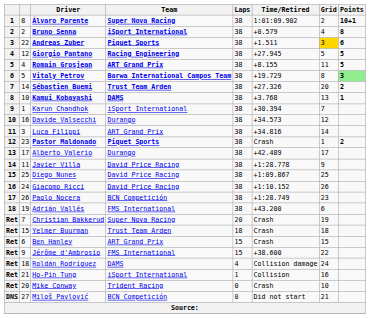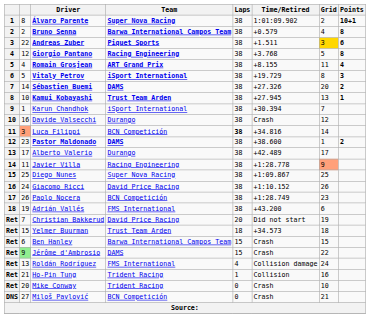 <table class="wikitable" style="font-size:85%">
 <tr>
 <th></th>
 <th></th>
 <th>Driver</th>
 <th>Team</th>
 <th>Laps</th>
 <th>Time/Retired</th>
 <th>Grid</th>
 <th>Points</th>
 </tr>
 <tr>
 <th>1</th>
 <td>8</td>
 <td> <strong><a href='#'>Álvaro Parente</a></strong></td>
 <td><strong><a href='#'>Super Nova Racing</a></strong></td>
 <td>38</td>
 <td>1:01:09.902</td>
 <td>2</td>
 <td><strong>10+1</strong></td>
 </tr>
 <tr>
 <th>2</th>
 <td>2</td>
 <td> <strong><a href='#'>Bruno Senna</a></strong></td>
-<td><strong><a href='#'>iSport International</a></strong></td>
+<td><strong><a href='#'>Barwa International Campos Team</a></strong></td>
 <td>38</td>
 <td>+0.579</td>
 <td>4</td>
 <td><strong>8</strong></td>
 </tr>
 <tr>
 <th>3</th>
 <td>22</td>
 <td> <strong><a href='#'>Andreas Zuber</a></strong></td>
 <td><strong><a href='#'>Piquet Sports</a></strong></td>
 <td>38</td>
 <td>+1.511</td>
 <td style="background: gold;">3</td>
 <td><strong>6</strong></td>
 </tr>
 <tr>
 <th>4</th>
 <td>12</td>
 <td> <strong><a href='#'>Giorgio Pantano</a></strong></td>
 <td><strong><a href='#'>Racing Engineering</a></strong></td>
 <td>38</td>
-<td>+27.945</td>
+<td>+3.768</td>
 <td>5</td>
-<td><strong>5</strong></td>
+<td><strong>8</strong></td>
 </tr>
 <tr>
 <th>5</th>
 <td>4</td>
 <td> <strong><a href='#'>Romain Grosjean</a></strong></td>
 <td><strong><a href='#'>ART Grand Prix</a></strong></td>
 <td>38</td>
 <td>+8.155</td>
 <td>11</td>
-<td><strong>5</strong></td>
+<td><strong>4</strong></td>
 </tr>
 <tr>
 <th>6</th>
 <td>5</td>
 <td> <strong><a href='#'>Vitaly Petrov</a></strong></td>
-<td><strong><a href='#'>Barwa International Campos Team</a></strong></td>
+<td><strong><a href='#'>iSport International</a></strong></td>
 <td>38</td>
 <td>+19.729</td>
 <td>8</td>
-<td style="background: lightgreen;"><strong>3</strong></td>
+<td><strong>3</strong></td>
 </tr>
 <tr>
 <th>7</th>
 <td>14</td>
 <td> <strong><a href='#'>Sébastien Buemi</a></strong></td>
-<td><strong><a href='#'>Trust Team Arden</a></strong></td>
+<td><strong><a href='#'>DAMS</a></strong></td>
 <td>38</td>
 <td>+27.326</td>
 <td>20</td>
 <td><strong>2</strong></td>
 </tr>
 <tr>
 <th>8</th>
 <td>10</td>
 <td> <strong><a href='#'>Kamui Kobayashi</a></strong></td>
-<td><strong><a href='#'>DAMS</a></strong></td>
+<td><strong><a href='#'>Trust Team Arden</a></strong></td>
 <td>38</td>
-<td>+3.768</td>
+<td>+27.945</td>
 <td>13</td>
 <td><strong>1</strong></td>
 </tr>
 <tr>
 <th>9</th>
 <td>1</td>
 <td> <a href='#'>Karun Chandhok</a></td>
 <td><a href='#'>iSport International</a></td>
 <td>38</td>
 <td>+30.394</td>
 <td>7</td>
 <td></td>
 </tr>
 <tr>
 <th>10</th>
 <td>16</td>
 <td> <a href='#'>Davide Valsecchi</a></td>
 <td><a href='#'>Durango</a></td>
 <td>38</td>
-<td>+34.573</td>
+<td>Crash</td>
 <td>12</td>
 <td></td>
 </tr>
 <tr>
 <th>11</th>
-<td>3</td>
+<td style="background: lightsalmon;">3</td>
 <td> <a href='#'>Luca Filippi</a></td>
-<td><a href='#'>ART Grand Prix</a></td>
-<td>38</td>
+<td><a href='#'>BCN Competición</a></td>
+<td><strong>38</strong></td>
 <td>+34.816</td>
 <td>14</td>
 <td></td>
 </tr>
 <tr>
 <th>12</th>
 <td>23</td>
 <td> <strong><a href='#'>Pastor Maldonado</a></strong></td>
-<td><strong><a href='#'>Piquet Sports</a></strong></td>
+<td><strong><a href='#'>DAMS</a></strong></td>
 <td>38</td>
-<td>Crash</td>
+<td>+38.600</td>
 <td>1</td>
 <td><strong>2</strong></td>
 </tr>
 <tr>
 <th>13</th>
 <td>17</td>
 <td> <a href='#'>Alberto Valerio</a></td>
 <td><a href='#'>Durango</a></td>
 <td>38</td>
 <td>+42.489</td>
 <td>17</td>
 <td></td>
 </tr>
 <tr>
 <th>14</th>
 <td>11</td>
 <td> <a href='#'>Javier Villa</a></td>
-<td><a href='#'>David Price Racing</a></td>
+<td><a href='#'>Racing Engineering</a></td>
 <td>38</td>
 <td>+1:28.778</td>
-<td>9</td>
+<td style="background: lightsalmon;">9</td>
 <td></td>
 </tr>
 <tr>
 <th>15</th>
 <td>25</td>
 <td> <a href='#'>Diego Nunes</a></td>
-<td><a href='#'>David Price Racing</a></td>
+<td><a href='#'>Super Nova Racing</a></td>
 <td>38</td>
 <td>+1:09.867</td>
 <td>25</td>
 <td></td>
 </tr>
 <tr>
 <th>16</th>
 <td>24</td>
 <td> <a href='#'>Giacomo Ricci</a></td>
 <td><a href='#'>David Price Racing</a></td>
 <td>38</td>
 <td>+1:10.152</td>
 <td>26</td>
 <td></td>
 </tr>
 <tr>
 <th>17</th>
 <td>26</td>
 <td> <a href='#'>Paolo Nocera</a></td>
 <td><a href='#'>BCN Competición</a></td>
 <td>38</td>
 <td>+1:28.749</td>
 <td>23</td>
 <td></td>
 </tr>
 <tr>
 <th>18</th>
 <td>19</td>
 <td> <a href='#'>Adrián Vallés</a></td>
 <td><a href='#'>FMS International</a></td>
 <td>38</td>
 <td>+43.200</td>
 <td>6</td>
 <td></td>
 </tr>
 <tr>
 <th>Ret</th>
 <td>7</td>
 <td> <a href='#'>Christian Bakkerud</a></td>
-<td><a href='#'>Super Nova Racing</a></td>
+<td><a href='#'>David Price Racing</a></td>
 <td>20</td>
-<td>Crash</td>
+<td>Did not start</td>
 <td>19</td>
 <td></td>
 </tr>
 <tr>
 <th>Ret</th>
 <td>15</td>
 <td> <a href='#'>Yelmer Buurman</a></td>
 <td><a href='#'>Trust Team Arden</a></td>
 <td>18</td>
-<td>Crash</td>
+<td>+34.573</td>
 <td>18</td>
 <td></td>
 </tr>
 <tr>
 <th>Ret</th>
 <td>6</td>
 <td> <a href='#'>Ben Hanley</a></td>
-<td><a href='#'>ART Grand Prix</a></td>
+<td><a href='#'>Barwa International Campos Team</a></td>
 <td>15</td>
 <td>Crash</td>
 <td>15</td>
 <td></td>
 </tr>
 <tr>
 <th>Ret</th>
-<td>9</td>
+<td style="background: lightgreen;">9</td>
 <td> <a href='#'>Jérôme d'Ambrosio</a></td>
-<td><a href='#'>FMS International</a></td>
+<td><a href='#'>DAMS</a></td>
 <td>15</td>
-<td>+38.600</td>
+<td>Crash</td>
 <td>22</td>
 <td></td>
 </tr>
 <tr>
 <th>Ret</th>
-<td>18</td>
+<td>13</td>
 <td> <a href='#'>Roldán Rodríguez</a></td>
-<td><a href='#'>DAMS</a></td>
+<td><a href='#'>FMS International</a></td>
 <td>4</td>
 <td>Collision damage</td>
 <td>24</td>
 <td></td>
 </tr>
 <tr>
 <th>Ret</th>
 <td>21</td>
 <td> <a href='#'>Ho-Pin Tung</a></td>
-<td><a href='#'>iSport International</a></td>
+<td><a href='#'>Trident Racing</a></td>
 <td>1</td>
 <td>Collision</td>
 <td>16</td>
 <td></td>
 </tr>
 <tr>
 <th>Ret</th>
 <td>20</td>
 <td> <a href='#'>Mike Conway</a></td>
 <td><a href='#'>Trident Racing</a></td>
 <td>0</td>
 <td>Crash</td>
 <td>10</td>
 <td></td>
 </tr>
 <tr>
 <th>DNS</th>
 <td>27</td>
 <td> <a href='#'>Miloš Pavlović</a></td>
 <td><a href='#'>BCN Competición</a></td>
 <td>0</td>
-<td>Did not start</td>
+<td>Crash</td>
 <td>21</td>
 <td></td>
 </tr>
 <tr>
 <th colspan="8">Source:</th>
 </tr>
 <tr>
 </tr>
 </table>
